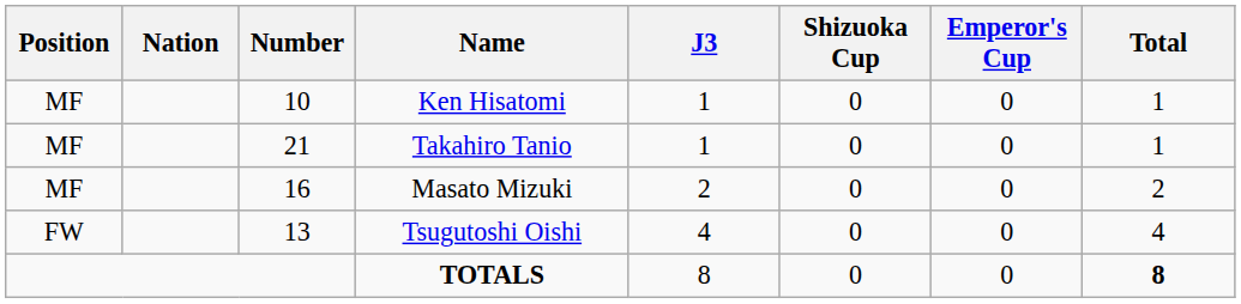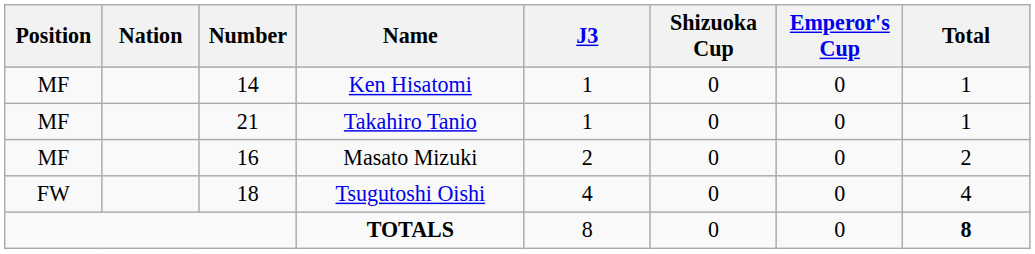 <table class="wikitable" style="font-size: 95%; text-align: center;">
 <tr>
 <th width=60>Position</th>
 <th width=60>Nation</th>
 <th width=60>Number</th>
 <th width=150>Name</th>
 <th width=80><a href='#'>J3</a></th>
 <th width=80>Shizuoka Cup</th>
 <th width=80><a href='#'>Emperor's Cup</a></th>
 <th width=80>Total</th>
 </tr>
 <tr>
 <td>MF</td>
 <td></td>
-<td>10</td>
+<td>14</td>
 <td><a href='#'>Ken Hisatomi</a></td>
 <td>1</td>
 <td>0</td>
 <td>0</td>
 <td>1</td>
 </tr>
 <tr>
 <td>MF</td>
 <td></td>
 <td>21</td>
 <td><a href='#'>Takahiro Tanio</a></td>
 <td>1</td>
 <td>0</td>
 <td>0</td>
 <td>1</td>
 </tr>
 <tr>
 <td>MF</td>
 <td></td>
 <td>16</td>
 <td>Masato Mizuki</td>
 <td>2</td>
 <td>0</td>
 <td>0</td>
 <td>2</td>
 </tr>
 <tr>
 <td>FW</td>
 <td></td>
-<td>13</td>
+<td>18</td>
 <td><a href='#'>Tsugutoshi Oishi</a></td>
 <td>4</td>
 <td>0</td>
 <td>0</td>
 <td>4</td>
 </tr>
 <tr>
 <td colspan="3"></td>
 <td><strong>TOTALS</strong></td>
 <td>8</td>
 <td>0</td>
 <td>0</td>
 <td><strong>8</strong></td>
 </tr>
 </table>
